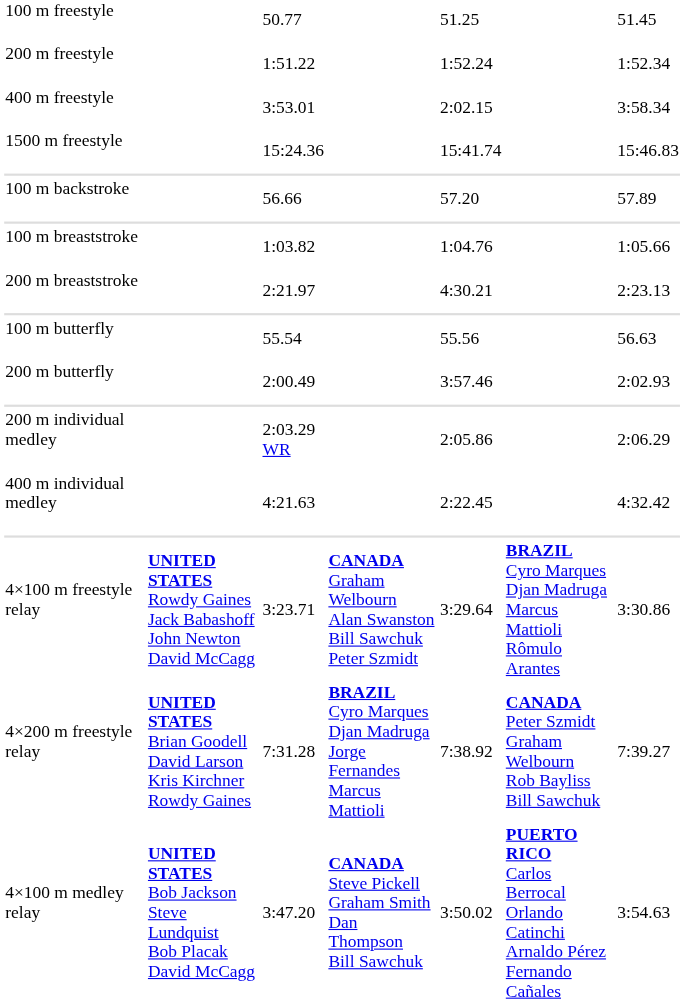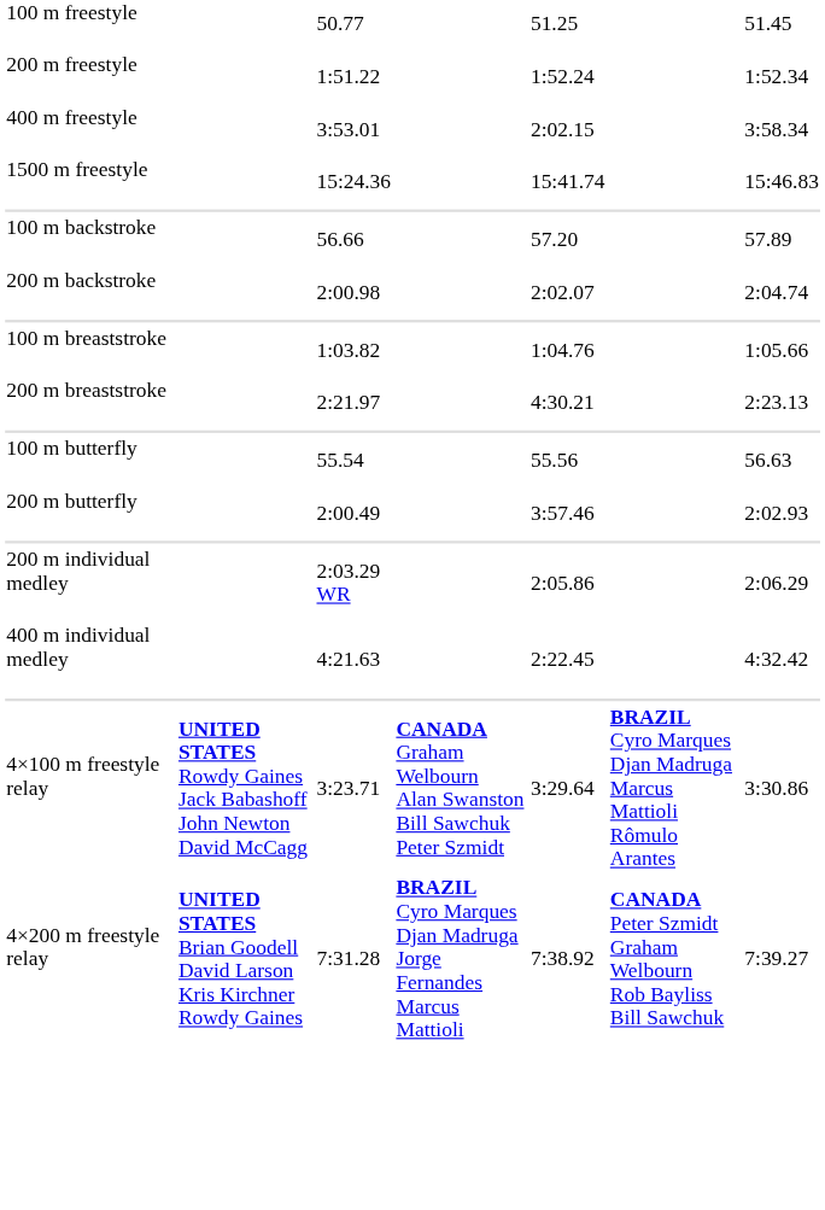 <table>
 <tr>
 <td>100 m freestyle <br>  </td>
 <td></td>
 <td>50.77</td>
 <td></td>
 <td>51.25</td>
 <td></td>
 <td>51.45</td>
 </tr>
 <tr>
 <td>200 m freestyle <br>  </td>
 <td></td>
 <td>1:51.22</td>
 <td></td>
 <td>1:52.24</td>
 <td></td>
 <td>1:52.34</td>
 </tr>
 <tr>
 <td>400 m freestyle <br>  </td>
 <td></td>
 <td>3:53.01</td>
 <td></td>
 <td>2:02.15</td>
 <td></td>
 <td>3:58.34</td>
 </tr>
 <tr>
 <td>1500 m freestyle <br>  </td>
 <td></td>
 <td>15:24.36</td>
 <td></td>
 <td>15:41.74</td>
 <td></td>
 <td>15:46.83</td>
 </tr>
 <tr style="background:#ddd;">
 <td colspan=7></td>
 </tr>
 <tr>
 <td>100 m backstroke <br>  </td>
 <td></td>
 <td>56.66</td>
 <td></td>
 <td>57.20</td>
 <td></td>
 <td>57.89</td>
+</tr>
+<tr>
+<td>200 m backstroke <br>  </td>
+<td></td>
+<td>2:00.98</td>
+<td></td>
+<td>2:02.07</td>
+<td></td>
+<td>2:04.74</td>
 </tr>
 <tr style="background:#ddd;">
 <td colspan=7></td>
 </tr>
 <tr>
 <td>100 m breaststroke <br>  </td>
 <td></td>
 <td>1:03.82</td>
 <td></td>
 <td>1:04.76</td>
 <td></td>
 <td>1:05.66</td>
 </tr>
 <tr>
 <td>200 m breaststroke <br>  </td>
 <td></td>
 <td>2:21.97</td>
 <td></td>
 <td>4:30.21</td>
 <td></td>
 <td>2:23.13</td>
 </tr>
 <tr style="background:#ddd;">
 <td colspan=7></td>
 </tr>
 <tr>
 <td>100 m butterfly <br>  </td>
 <td></td>
 <td>55.54</td>
 <td></td>
 <td>55.56</td>
 <td></td>
 <td>56.63</td>
 </tr>
 <tr>
 <td>200 m butterfly <br>  </td>
 <td></td>
 <td>2:00.49</td>
 <td></td>
 <td>3:57.46</td>
 <td></td>
 <td>2:02.93</td>
 </tr>
 <tr style="background:#ddd;">
 <td colspan=7></td>
 </tr>
 <tr>
 <td>200 m individual medley <br>  </td>
 <td></td>
 <td>2:03.29 <br><a href='#'>WR</a></td>
 <td></td>
 <td>2:05.86</td>
 <td></td>
 <td>2:06.29</td>
 </tr>
 <tr>
 <td>400 m individual medley <br>  </td>
 <td></td>
 <td>4:21.63</td>
 <td></td>
 <td>2:22.45</td>
 <td></td>
 <td>4:32.42</td>
 </tr>
 <tr style="background:#ddd;">
 <td colspan=7></td>
 </tr>
 <tr>
 <td>4×100 m freestyle relay <br>  </td>
 <td> <strong><a href='#'>UNITED STATES</a></strong><br><a href='#'>Rowdy Gaines</a><br><a href='#'>Jack Babashoff</a><br><a href='#'>John Newton</a><br><a href='#'>David McCagg</a></td>
 <td>3:23.71</td>
 <td> <strong><a href='#'>CANADA</a></strong><br><a href='#'>Graham Welbourn</a><br><a href='#'>Alan Swanston</a><br><a href='#'>Bill Sawchuk</a><br><a href='#'>Peter Szmidt</a></td>
 <td>3:29.64</td>
 <td> <strong><a href='#'>BRAZIL</a></strong><br><a href='#'>Cyro Marques</a><br><a href='#'>Djan Madruga</a><br><a href='#'>Marcus Mattioli</a><br><a href='#'>Rômulo Arantes</a></td>
 <td>3:30.86</td>
 </tr>
 <tr>
 <td>4×200 m freestyle relay <br>  </td>
 <td> <strong><a href='#'>UNITED STATES</a></strong><br><a href='#'>Brian Goodell</a><br><a href='#'>David Larson</a><br><a href='#'>Kris Kirchner</a><br><a href='#'>Rowdy Gaines</a></td>
 <td>7:31.28</td>
 <td> <strong><a href='#'>BRAZIL</a></strong><br><a href='#'>Cyro Marques</a><br><a href='#'>Djan Madruga</a><br><a href='#'>Jorge Fernandes</a><br><a href='#'>Marcus Mattioli</a></td>
 <td>7:38.92</td>
 <td> <strong><a href='#'>CANADA</a></strong><br><a href='#'>Peter Szmidt</a><br><a href='#'>Graham Welbourn</a><br><a href='#'>Rob Bayliss</a><br><a href='#'>Bill Sawchuk</a></td>
 <td>7:39.27</td>
 </tr>
-<tr>
-<td>4×100 m medley relay <br>  </td>
-<td> <strong><a href='#'>UNITED STATES</a></strong><br><a href='#'>Bob Jackson</a><br><a href='#'>Steve Lundquist</a><br><a href='#'>Bob Placak</a><br><a href='#'>David McCagg</a></td>
-<td>3:47.20</td>
-<td> <strong><a href='#'>CANADA</a></strong><br><a href='#'>Steve Pickell</a><br><a href='#'>Graham Smith</a><br><a href='#'>Dan Thompson</a><br><a href='#'>Bill Sawchuk</a></td>
-<td>3:50.02</td>
-<td> <strong><a href='#'>PUERTO RICO</a></strong><br><a href='#'>Carlos Berrocal</a><br><a href='#'>Orlando Catinchi</a><br><a href='#'>Arnaldo Pérez</a><br><a href='#'>Fernando Cañales</a></td>
-<td>3:54.63</td>
-</tr>
 </table>
